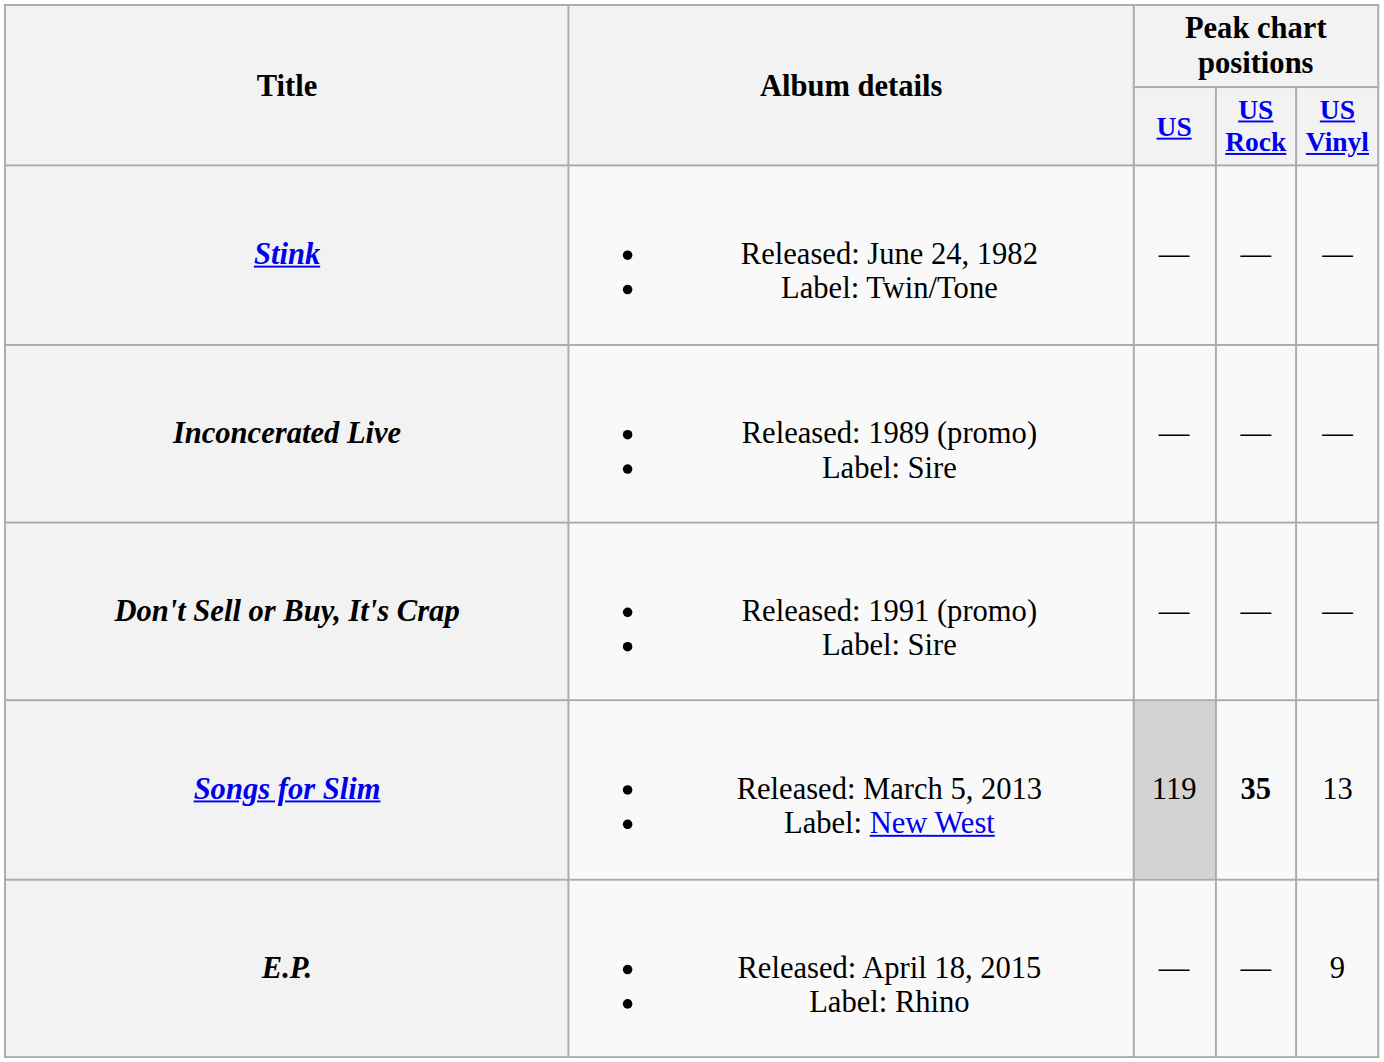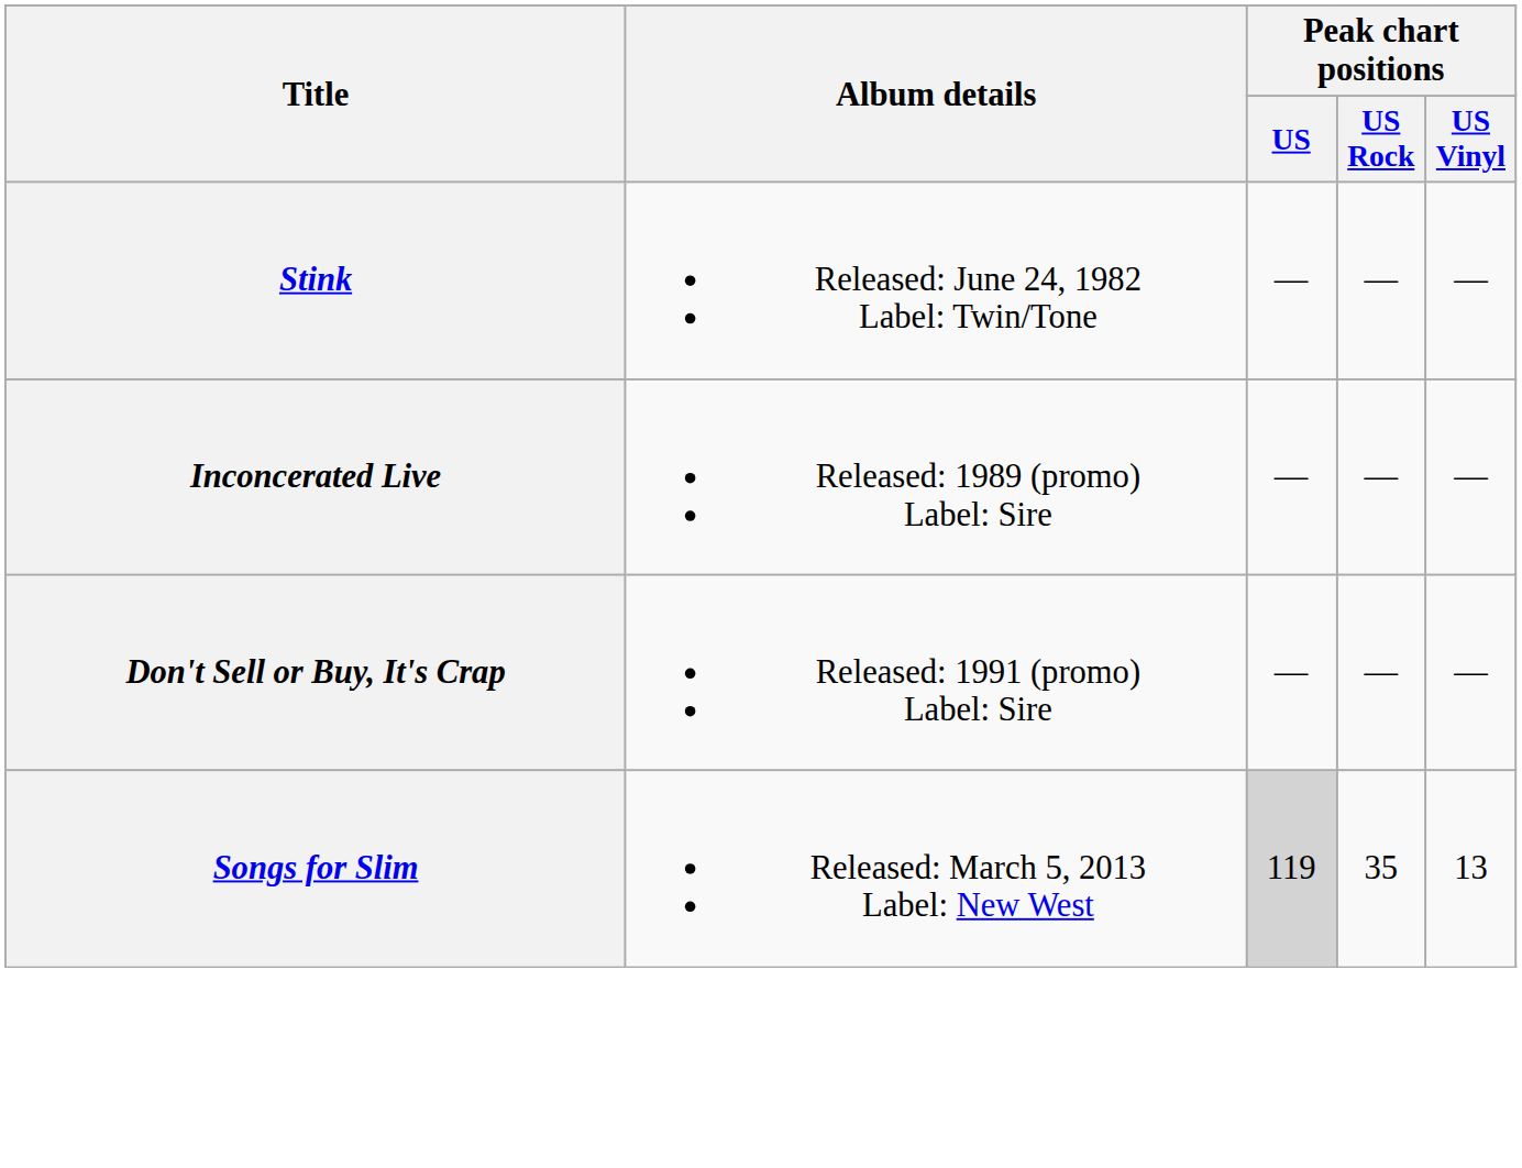 <table class="wikitable plainrowheaders" style="text-align:center;">
 <tr>
 <th rowspan="2" style="width:18em;">Title</th>
 <th rowspan="2" style="width:18em;">Album details</th>
 <th colspan="3">Peak chart positions</th>
 </tr>
 <tr>
 <th style="width:2.5em;font-size:90%"><a href='#'>US</a><br></th>
 <th style="width:2.5em;font-size:90%"><a href='#'>US<br>Rock</a><br></th>
 <th style="width:2.5em;font-size:90%"><a href='#'>US<br>Vinyl</a><br></th>
 </tr>
 <tr>
 <th scope="row"><em><a href='#'>Stink</a></em></th>
 <td><br><ul><li>Released: June 24, 1982</li><li>Label: Twin/Tone</li></ul></td>
 <td>—</td>
 <td>—</td>
 <td>—</td>
 </tr>
 <tr>
 <th scope="row"><em>Inconcerated Live</em></th>
 <td><br><ul><li>Released: 1989 (promo)</li><li>Label: Sire</li></ul></td>
 <td>—</td>
 <td>—</td>
 <td>—</td>
 </tr>
 <tr>
 <th scope="row"><em>Don't Sell or Buy, It's Crap</em></th>
 <td><br><ul><li>Released: 1991 (promo)</li><li>Label: Sire</li></ul></td>
 <td>—</td>
 <td>—</td>
 <td>—</td>
 </tr>
 <tr>
 <th scope="row"><em><a href='#'>Songs for Slim</a></em></th>
 <td><br><ul><li>Released: March 5, 2013</li><li>Label: <a href='#'>New West</a></li></ul></td>
 <td style="background: lightgrey;">119</td>
-<td><strong>35</strong></td>
+<td>35</td>
 <td>13</td>
-</tr>
-<tr>
-<th scope="row"><em>E.P.</em></th>
-<td><br><ul><li>Released: April 18, 2015</li><li>Label: Rhino</li></ul></td>
-<td>—</td>
-<td>—</td>
-<td>9</td>
 </tr>
 <tr>
 </tr>
 </table>
